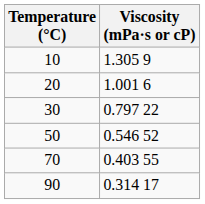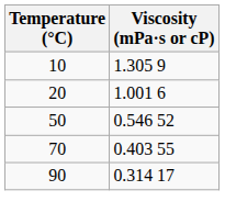 <table class="wikitable sortable">
 <tr style="background:#efefef;">
 <th>Temperature<br>(°C)</th>
 <th>Viscosity<br>(mPa·s or cP)</th>
 </tr>
 <tr>
 <td align="center">10</td>
 <td>1.305 9</td>
 </tr>
 <tr>
 <td align="center">20</td>
 <td>1.001 6</td>
 </tr>
 <tr>
-<td align="center">30</td>
-<td>0.797 22</td>
-</tr>
-<tr>
 <td align="center">50</td>
 <td>0.546 52</td>
 </tr>
 <tr>
 <td align="center">70</td>
 <td>0.403 55</td>
 </tr>
 <tr>
 <td align="center">90</td>
 <td>0.314 17</td>
 </tr>
 </table>
